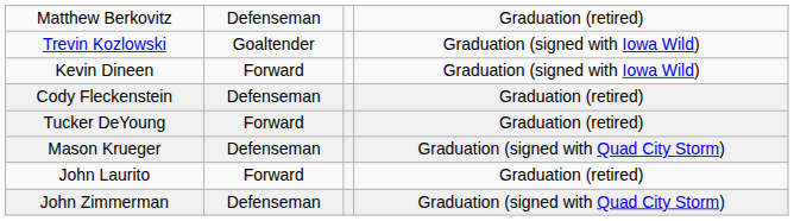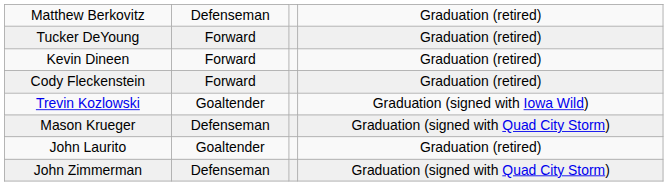 <table class="wikitable" width="60%">
 <tr align="center" bgcolor="">
 <td>Matthew Berkovitz</td>
-<td>Defenseman</td>
-<td></td>
-<td>Graduation (retired)</td>
-</tr>
-<tr align="center" bgcolor="">
-<td><a href='#'>Trevin Kozlowski</a></td>
-<td>Goaltender</td>
-<td></td>
-<td>Graduation (signed with <a href='#'>Iowa Wild</a>)</td>
-</tr>
-<tr align="center" bgcolor="">
-<td>Kevin Dineen</td>
-<td>Forward</td>
-<td></td>
-<td>Graduation (signed with <a href='#'>Iowa Wild</a>)</td>
-</tr>
-<tr align="center" bgcolor="f0f0f0">
-<td>Cody Fleckenstein</td>
 <td>Defenseman</td>
 <td></td>
 <td>Graduation (retired)</td>
 </tr>
 <tr align="center" bgcolor="f0f0f0">
 <td>Tucker DeYoung</td>
 <td>Forward</td>
 <td></td>
 <td>Graduation (retired)</td>
 </tr>
+<tr align="center" bgcolor="">
+<td>Kevin Dineen</td>
+<td>Forward</td>
+<td></td>
+<td>Graduation (retired)</td>
+</tr>
+<tr align="center" bgcolor="f0f0f0">
+<td>Cody Fleckenstein</td>
+<td>Forward</td>
+<td></td>
+<td>Graduation (retired)</td>
+</tr>
+<tr align="center" bgcolor="">
+<td><a href='#'>Trevin Kozlowski</a></td>
+<td>Goaltender</td>
+<td></td>
+<td>Graduation (signed with <a href='#'>Iowa Wild</a>)</td>
+</tr>
 <tr align="center" bgcolor="f0f0f0">
 <td>Mason Krueger</td>
 <td>Defenseman</td>
 <td></td>
 <td>Graduation (signed with <a href='#'>Quad City Storm</a>)</td>
 </tr>
 <tr align="center" bgcolor="">
 <td>John Laurito</td>
-<td>Forward</td>
+<td>Goaltender</td>
 <td></td>
 <td>Graduation (retired)</td>
 </tr>
 <tr align="center" bgcolor="f0f0f0">
 <td>John Zimmerman</td>
 <td>Defenseman</td>
 <td></td>
 <td>Graduation (signed with <a href='#'>Quad City Storm</a>)</td>
 </tr>
 </table>
